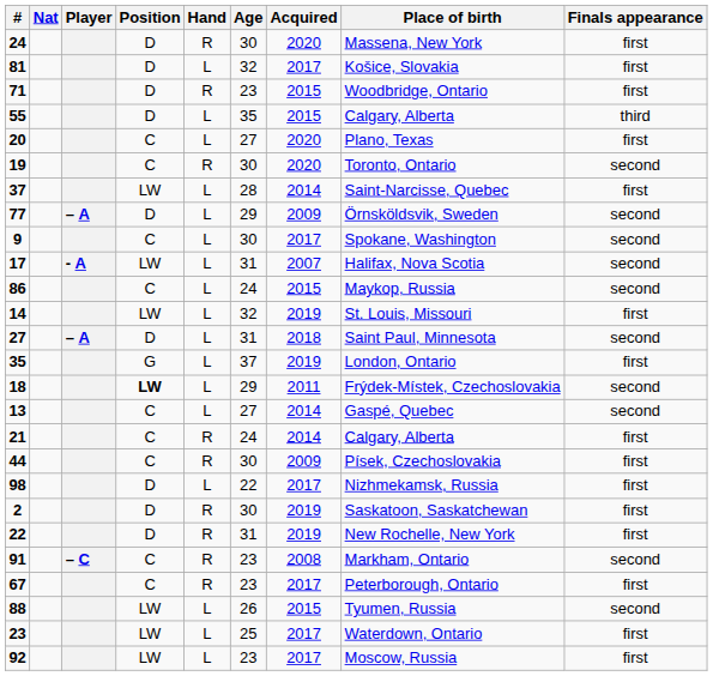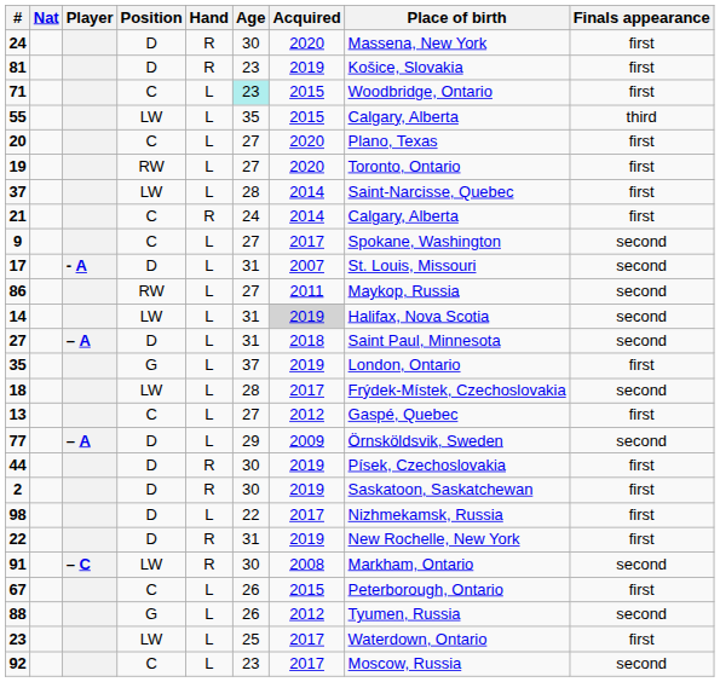 <table class="sortable wikitable plainrowheaders" style="text-align:center;">
 <tr style="background:#ddd;">
 <th scope="col">#</th>
 <th scope="col"><a href='#'>Nat</a></th>
 <th scope="col">Player</th>
 <th scope="col">Position</th>
 <th scope="col">Hand</th>
 <th scope="col">Age</th>
 <th scope="col">Acquired</th>
 <th scope="col" class="unsortable">Place of birth</th>
 <th scope="col" class="unsortable">Finals appearance</th>
 </tr>
 <tr>
 <td><strong>24</strong></td>
 <td></td>
 <th scope="row" style="text-align:left;"></th>
 <td>D</td>
 <td>R</td>
 <td>30</td>
 <td><a href='#'>2020</a></td>
 <td style="text-align:left;"><a href='#'>Massena, New York</a></td>
 <td>first</td>
 </tr>
 <tr>
 <td><strong>81</strong></td>
 <td></td>
 <th scope="row" style="text-align:left;"></th>
 <td>D</td>
-<td>L</td>
-<td>32</td>
-<td><a href='#'>2017</a></td>
+<td>R</td>
+<td>23</td>
+<td><a href='#'>2019</a></td>
 <td style="text-align:left;"><a href='#'>Košice, Slovakia</a></td>
 <td>first</td>
 </tr>
 <tr>
 <td><strong>71</strong></td>
 <td></td>
 <th scope="row" style="text-align:left;"></th>
-<td>D</td>
-<td>R</td>
-<td>23</td>
+<td>C</td>
+<td>L</td>
+<td style="background: paleturquoise;">23</td>
 <td><a href='#'>2015</a></td>
 <td style="text-align:left;"><a href='#'>Woodbridge, Ontario</a></td>
 <td>first</td>
 </tr>
 <tr>
 <td><strong>55</strong></td>
 <td></td>
 <th scope="row" style="text-align:left;"></th>
-<td>D</td>
+<td>LW</td>
 <td>L</td>
 <td>35</td>
 <td><a href='#'>2015</a></td>
 <td style="text-align:left;"><a href='#'>Calgary, Alberta</a></td>
 <td>third </td>
 </tr>
 <tr>
 <td><strong>20</strong></td>
 <td></td>
 <th scope="row" style="text-align:left;"></th>
 <td>C</td>
 <td>L</td>
 <td>27</td>
 <td><a href='#'>2020</a></td>
 <td style="text-align:left;"><a href='#'>Plano, Texas</a></td>
 <td>first</td>
 </tr>
 <tr>
 <td><strong>19</strong></td>
 <td></td>
 <th scope="row" style="text-align:left;"></th>
-<td>C</td>
-<td>R</td>
-<td>30</td>
+<td>RW</td>
+<td>L</td>
+<td>27</td>
 <td><a href='#'>2020</a></td>
 <td style="text-align:left;"><a href='#'>Toronto, Ontario</a></td>
-<td>second </td>
+<td>first</td>
 </tr>
 <tr>
 <td><strong>37</strong></td>
 <td></td>
 <th scope="row" style="text-align:left;"></th>
 <td>LW</td>
 <td>L</td>
 <td>28</td>
 <td><a href='#'>2014</a></td>
 <td style="text-align:left;"><a href='#'>Saint-Narcisse, Quebec</a></td>
 <td>first</td>
 </tr>
 <tr>
-<td><strong>77</strong></td>
+<td><strong>21</strong></td>
 <td></td>
-<th scope="row" style="text-align:left;"> – <strong><a href='#'>A</a></strong></th>
-<td>D</td>
-<td>L</td>
-<td>29</td>
-<td><a href='#'>2009</a></td>
-<td style="text-align:left;"><a href='#'>Örnsköldsvik, Sweden</a></td>
-<td>second </td>
+<th scope="row" style="text-align:left;"></th>
+<td>C</td>
+<td>R</td>
+<td>24</td>
+<td><a href='#'>2014</a></td>
+<td style="text-align:left;"><a href='#'>Calgary, Alberta</a></td>
+<td>first</td>
 </tr>
 <tr>
 <td><strong>9</strong></td>
 <td></td>
 <th scope="row" style="text-align:left;"></th>
 <td>C</td>
 <td>L</td>
-<td>30</td>
+<td>27</td>
 <td><a href='#'>2017</a></td>
 <td style="text-align:left;"><a href='#'>Spokane, Washington</a></td>
 <td>second <br></td>
 </tr>
 <tr>
 <td><strong>17</strong></td>
 <td></td>
 <th scope="row" style="text-align:left;"> - <strong><a href='#'>A</a></strong></th>
-<td>LW</td>
+<td>D</td>
 <td>L</td>
 <td>31</td>
 <td><a href='#'>2007</a></td>
-<td style="text-align:left;"><a href='#'>Halifax, Nova Scotia</a></td>
+<td style="text-align:left;"><a href='#'>St. Louis, Missouri</a></td>
 <td>second </td>
 </tr>
 <tr>
 <td><strong>86</strong></td>
 <td></td>
 <th scope="row" style="text-align:left;"></th>
-<td>C</td>
+<td>RW</td>
 <td>L</td>
-<td>24</td>
-<td><a href='#'>2015</a></td>
+<td>27</td>
+<td><a href='#'>2011</a></td>
 <td style="text-align:left;"><a href='#'>Maykop, Russia</a></td>
 <td>second </td>
 </tr>
 <tr>
 <td><strong>14</strong></td>
 <td></td>
 <th scope="row" style="text-align:left;"></th>
 <td>LW</td>
 <td>L</td>
-<td>32</td>
-<td><a href='#'>2019</a></td>
-<td style="text-align:left;"><a href='#'>St. Louis, Missouri</a></td>
-<td>first</td>
+<td>31</td>
+<td style="background: lightgrey;"><a href='#'>2019</a></td>
+<td style="text-align:left;"><a href='#'>Halifax, Nova Scotia</a></td>
+<td>second </td>
 </tr>
 <tr>
 <td><strong>27</strong></td>
 <td></td>
 <th scope="row" style="text-align:left;"> – <strong><a href='#'>A</a></strong></th>
 <td>D</td>
 <td>L</td>
 <td>31</td>
 <td><a href='#'>2018</a></td>
 <td style="text-align:left;"><a href='#'>Saint Paul, Minnesota</a></td>
 <td>second </td>
 </tr>
 <tr>
 <td><strong>35</strong></td>
 <td></td>
 <th scope="row" style="text-align:left;"></th>
 <td>G</td>
 <td>L</td>
 <td>37</td>
 <td><a href='#'>2019</a></td>
 <td style="text-align:left;"><a href='#'>London, Ontario</a></td>
 <td>first</td>
 </tr>
 <tr>
 <td><strong>18</strong></td>
 <td></td>
 <th scope="row" style="text-align:left;"></th>
-<td><strong>LW</strong></td>
+<td>LW</td>
 <td>L</td>
-<td>29</td>
-<td><a href='#'>2011</a></td>
+<td>28</td>
+<td><a href='#'>2017</a></td>
 <td style="text-align:left;"><a href='#'>Frýdek-Místek, Czechoslovakia</a></td>
 <td>second </td>
 </tr>
 <tr>
 <td><strong>13</strong></td>
 <td></td>
 <th scope="row" style="text-align:left;"></th>
 <td>C</td>
 <td>L</td>
 <td>27</td>
-<td><a href='#'>2014</a></td>
+<td><a href='#'>2012</a></td>
 <td style="text-align:left;"><a href='#'>Gaspé, Quebec</a></td>
-<td>second </td>
+<td>first<br></td>
 </tr>
 <tr>
-<td><strong>21</strong></td>
+<td><strong>77</strong></td>
 <td></td>
-<th scope="row" style="text-align:left;"></th>
-<td>C</td>
-<td>R</td>
-<td>24</td>
-<td><a href='#'>2014</a></td>
-<td style="text-align:left;"><a href='#'>Calgary, Alberta</a></td>
-<td>first</td>
+<th scope="row" style="text-align:left;"> – <strong><a href='#'>A</a></strong></th>
+<td>D</td>
+<td>L</td>
+<td>29</td>
+<td><a href='#'>2009</a></td>
+<td style="text-align:left;"><a href='#'>Örnsköldsvik, Sweden</a></td>
+<td>second </td>
 </tr>
 <tr>
 <td><strong>44</strong></td>
 <td></td>
 <th scope="row" style="text-align:left;"></th>
-<td>C</td>
+<td>D</td>
 <td>R</td>
 <td>30</td>
-<td><a href='#'>2009</a></td>
+<td><a href='#'>2019</a></td>
 <td style="text-align:left;"><a href='#'>Písek, Czechoslovakia</a></td>
+<td>first</td>
+</tr>
+<tr>
+<td><strong>2</strong></td>
+<td></td>
+<th scope="row" style="text-align:left;"></th>
+<td>D</td>
+<td>R</td>
+<td>30</td>
+<td><a href='#'>2019</a></td>
+<td style="text-align:left;"><a href='#'>Saskatoon, Saskatchewan</a></td>
 <td>first</td>
 </tr>
 <tr>
 <td><strong>98</strong></td>
 <td></td>
 <th scope="row" style="text-align:left;"></th>
 <td>D</td>
 <td>L</td>
 <td>22</td>
 <td><a href='#'>2017</a></td>
 <td style="text-align:left;"><a href='#'>Nizhmekamsk, Russia</a></td>
-<td>first</td>
-</tr>
-<tr>
-<td><strong>2</strong></td>
-<td></td>
-<th scope="row" style="text-align:left;"></th>
-<td>D</td>
-<td>R</td>
-<td>30</td>
-<td><a href='#'>2019</a></td>
-<td style="text-align:left;"><a href='#'>Saskatoon, Saskatchewan</a></td>
 <td>first</td>
 </tr>
 <tr>
 <td><strong>22</strong></td>
 <td></td>
 <th scope="row" style="text-align:left;"></th>
 <td>D</td>
 <td>R</td>
 <td>31</td>
 <td><a href='#'>2019</a></td>
 <td style="text-align:left;"><a href='#'>New Rochelle, New York</a></td>
 <td>first</td>
 </tr>
 <tr>
 <td><strong>91</strong></td>
 <td></td>
 <th scope="row" style="text-align:left;"> – <strong><a href='#'>C</a></strong></th>
-<td>C</td>
+<td>LW</td>
 <td>R</td>
-<td>23</td>
+<td>30</td>
 <td><a href='#'>2008</a></td>
 <td style="text-align:left;"><a href='#'>Markham, Ontario</a></td>
 <td>second </td>
 </tr>
 <tr>
 <td><strong>67</strong></td>
 <td></td>
 <th scope="row" style="text-align:left;"></th>
 <td>C</td>
-<td>R</td>
-<td>23</td>
-<td><a href='#'>2017</a></td>
+<td>L</td>
+<td>26</td>
+<td><a href='#'>2015</a></td>
 <td style="text-align:left;"><a href='#'>Peterborough, Ontario</a></td>
 <td>first</td>
 </tr>
 <tr>
 <td><strong>88</strong></td>
 <td></td>
 <th scope="row" style="text-align:left;"></th>
-<td>LW</td>
+<td>G</td>
 <td>L</td>
 <td>26</td>
-<td><a href='#'>2015</a></td>
+<td><a href='#'>2012</a></td>
 <td style="text-align:left;"><a href='#'>Tyumen, Russia</a></td>
 <td>second </td>
 </tr>
 <tr>
 <td><strong>23</strong></td>
 <td></td>
 <th scope="row" style="text-align:left;"></th>
 <td>LW</td>
 <td>L</td>
 <td>25</td>
 <td><a href='#'>2017</a></td>
 <td style="text-align:left;"><a href='#'>Waterdown, Ontario</a></td>
 <td>first</td>
 </tr>
 <tr>
 <td><strong>92</strong></td>
 <td></td>
 <th scope="row" style="text-align:left;"></th>
-<td>LW</td>
+<td>C</td>
 <td>L</td>
 <td>23</td>
 <td><a href='#'>2017</a></td>
 <td style="text-align:left;"><a href='#'>Moscow, Russia</a></td>
-<td>first<br></td>
+<td>second </td>
 </tr>
 </table>
